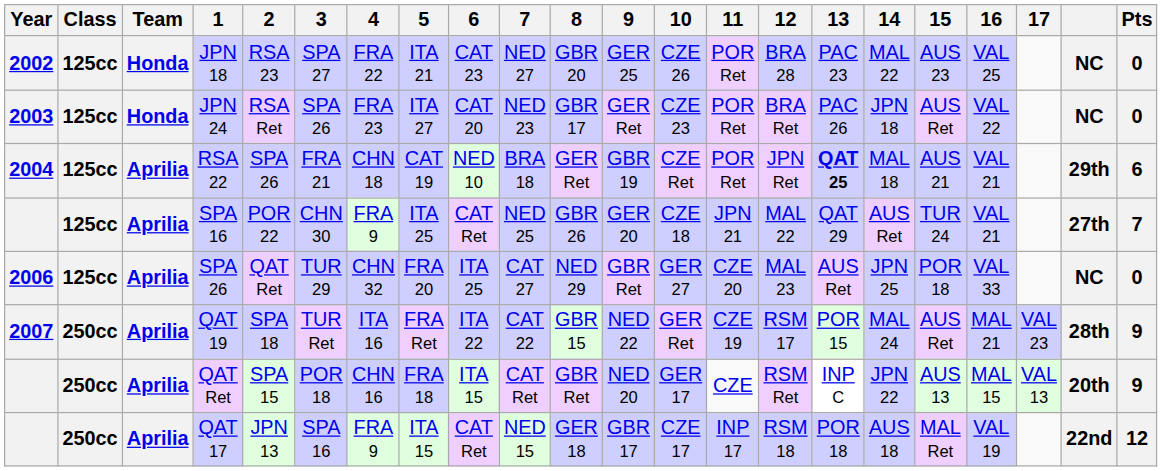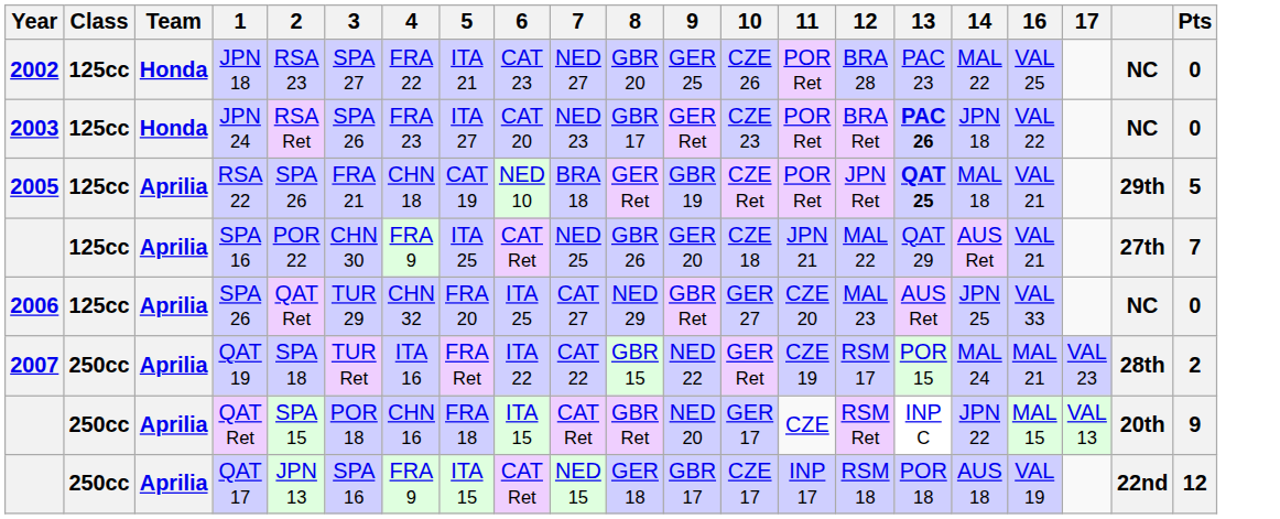 <table class="wikitable" style="text-align:center;">
 <tr>
 <th>Year</th>
 <th>Class</th>
 <th>Team</th>
 <th>1</th>
 <th>2</th>
 <th>3</th>
 <th>4</th>
 <th>5</th>
 <th>6</th>
 <th>7</th>
 <th>8</th>
 <th>9</th>
 <th>10</th>
 <th>11</th>
 <th>12</th>
 <th>13</th>
 <th>14</th>
-<th>15</th>
 <th>16</th>
 <th>17</th>
 <th></th>
 <th>Pts</th>
 </tr>
 <tr>
 <th align="left"><a href='#'>2002</a></th>
 <th align="left">125cc</th>
 <th align="left"><a href='#'>Honda</a></th>
 <td style="background:#CFCFFF;"><a href='#'>JPN</a><br><small>18</small></td>
 <td style="background:#CFCFFF;"><a href='#'>RSA</a><br><small>23</small></td>
 <td style="background:#CFCFFF;"><a href='#'>SPA</a><br><small>27</small></td>
 <td style="background:#CFCFFF;"><a href='#'>FRA</a><br><small>22</small></td>
 <td style="background:#CFCFFF;"><a href='#'>ITA</a><br><small>21</small></td>
 <td style="background:#CFCFFF;"><a href='#'>CAT</a><br><small>23</small></td>
 <td style="background:#CFCFFF;"><a href='#'>NED</a><br><small>27</small></td>
 <td style="background:#CFCFFF;"><a href='#'>GBR</a><br><small>20</small></td>
 <td style="background:#CFCFFF;"><a href='#'>GER</a><br><small>25</small></td>
 <td style="background:#CFCFFF;"><a href='#'>CZE</a><br><small>26</small></td>
 <td style="background:#EFCFFF;"><a href='#'>POR</a><br><small>Ret</small></td>
 <td style="background:#CFCFFF;"><a href='#'>BRA</a><br><small>28</small></td>
 <td style="background:#CFCFFF;"><a href='#'>PAC</a><br><small>23</small></td>
 <td style="background:#CFCFFF;"><a href='#'>MAL</a><br><small>22</small></td>
-<td style="background:#CFCFFF;"><a href='#'>AUS</a><br><small>23</small></td>
 <td style="background:#CFCFFF;"><a href='#'>VAL</a><br><small>25</small></td>
 <td></td>
 <th>NC</th>
 <th>0</th>
 </tr>
 <tr>
 <th align="left"><a href='#'>2003</a></th>
 <th align="left">125cc</th>
 <th align="left"><a href='#'>Honda</a></th>
 <td style="background:#CFCFFF;"><a href='#'>JPN</a><br><small>24</small></td>
 <td style="background:#EFCFFF;"><a href='#'>RSA</a><br><small>Ret</small></td>
 <td style="background:#CFCFFF;"><a href='#'>SPA</a><br><small>26</small></td>
 <td style="background:#CFCFFF;"><a href='#'>FRA</a><br><small>23</small></td>
 <td style="background:#CFCFFF;"><a href='#'>ITA</a><br><small>27</small></td>
 <td style="background:#CFCFFF;"><a href='#'>CAT</a><br><small>20</small></td>
 <td style="background:#CFCFFF;"><a href='#'>NED</a><br><small>23</small></td>
 <td style="background:#CFCFFF;"><a href='#'>GBR</a><br><small>17</small></td>
 <td style="background:#EFCFFF;"><a href='#'>GER</a><br><small>Ret</small></td>
 <td style="background:#CFCFFF;"><a href='#'>CZE</a><br><small>23</small></td>
 <td style="background:#EFCFFF;"><a href='#'>POR</a><br><small>Ret</small></td>
 <td style="background:#EFCFFF;"><a href='#'>BRA</a><br><small>Ret</small></td>
-<td style="background:#CFCFFF;"><a href='#'>PAC</a><br><small>26</small></td>
+<td style="background:#CFCFFF;"><strong><a href='#'>PAC</a><br><small>26</small></strong></td>
 <td style="background:#CFCFFF;"><a href='#'>JPN</a><br><small>18</small></td>
-<td style="background:#EFCFFF;"><a href='#'>AUS</a><br><small>Ret</small></td>
 <td style="background:#CFCFFF;"><a href='#'>VAL</a><br><small>22</small></td>
 <td></td>
 <th>NC</th>
 <th>0</th>
 </tr>
 <tr>
-<th align="left"><a href='#'>2004</a></th>
+<th align="left"><a href='#'>2005</a></th>
 <th align="left">125cc</th>
 <th align="left"><a href='#'>Aprilia</a></th>
 <td style="background:#CFCFFF;"><a href='#'>RSA</a><br><small>22</small></td>
 <td style="background:#CFCFFF;"><a href='#'>SPA</a><br><small>26</small></td>
 <td style="background:#CFCFFF;"><a href='#'>FRA</a><br><small>21</small></td>
 <td style="background:#CFCFFF;"><a href='#'>CHN</a><br><small>18</small></td>
 <td style="background:#CFCFFF;"><a href='#'>CAT</a><br><small>19</small></td>
 <td style="background:#DFFFDF;"><a href='#'>NED</a><br><small>10</small></td>
 <td style="background:#CFCFFF;"><a href='#'>BRA</a><br><small>18</small></td>
 <td style="background:#EFCFFF;"><a href='#'>GER</a><br><small>Ret</small></td>
 <td style="background:#CFCFFF;"><a href='#'>GBR</a><br><small>19</small></td>
 <td style="background:#EFCFFF;"><a href='#'>CZE</a><br><small>Ret</small></td>
 <td style="background:#EFCFFF;"><a href='#'>POR</a><br><small>Ret</small></td>
 <td style="background:#EFCFFF;"><a href='#'>JPN</a><br><small>Ret</small></td>
 <td style="background:#CFCFFF;"><strong><a href='#'>QAT</a><br><small>25</small></strong></td>
 <td style="background:#CFCFFF;"><a href='#'>MAL</a><br><small>18</small></td>
-<td style="background:#CFCFFF;"><a href='#'>AUS</a><br><small>21</small></td>
 <td style="background:#CFCFFF;"><a href='#'>VAL</a><br><small>21</small></td>
 <td></td>
 <th>29th</th>
-<th>6</th>
+<th>5</th>
 </tr>
 <tr>
 <th align="left"></th>
 <th align="left">125cc</th>
 <th align="left"><a href='#'>Aprilia</a></th>
 <td style="background:#CFCFFF;"><a href='#'>SPA</a><br><small>16</small></td>
 <td style="background:#CFCFFF;"><a href='#'>POR</a><br><small>22</small></td>
 <td style="background:#CFCFFF;"><a href='#'>CHN</a><br><small>30</small></td>
 <td style="background:#DFFFDF;"><a href='#'>FRA</a><br><small>9</small></td>
 <td style="background:#CFCFFF;"><a href='#'>ITA</a><br><small>25</small></td>
 <td style="background:#EFCFFF;"><a href='#'>CAT</a><br><small>Ret</small></td>
 <td style="background:#CFCFFF;"><a href='#'>NED</a><br><small>25</small></td>
 <td style="background:#CFCFFF;"><a href='#'>GBR</a><br><small>26</small></td>
 <td style="background:#CFCFFF;"><a href='#'>GER</a><br><small>20</small></td>
 <td style="background:#CFCFFF;"><a href='#'>CZE</a><br><small>18</small></td>
 <td style="background:#CFCFFF;"><a href='#'>JPN</a><br><small>21</small></td>
 <td style="background:#CFCFFF;"><a href='#'>MAL</a><br><small>22</small></td>
 <td style="background:#CFCFFF;"><a href='#'>QAT</a><br><small>29</small></td>
 <td style="background:#EFCFFF;"><a href='#'>AUS</a><br><small>Ret</small></td>
-<td style="background:#CFCFFF;"><a href='#'>TUR</a><br><small>24</small></td>
 <td style="background:#CFCFFF;"><a href='#'>VAL</a><br><small>21</small></td>
 <td></td>
 <th>27th</th>
 <th>7</th>
 </tr>
 <tr>
 <th align="left"><a href='#'>2006</a></th>
 <th align="left">125cc</th>
 <th align="left"><a href='#'>Aprilia</a></th>
 <td style="background:#CFCFFF;"><a href='#'>SPA</a><br><small>26</small></td>
 <td style="background:#EFCFFF;"><a href='#'>QAT</a><br><small>Ret</small></td>
 <td style="background:#CFCFFF;"><a href='#'>TUR</a><br><small>29</small></td>
 <td style="background:#CFCFFF;"><a href='#'>CHN</a><br><small>32</small></td>
 <td style="background:#CFCFFF;"><a href='#'>FRA</a><br><small>20</small></td>
 <td style="background:#CFCFFF;"><a href='#'>ITA</a><br><small>25</small></td>
 <td style="background:#CFCFFF;"><a href='#'>CAT</a><br><small>27</small></td>
 <td style="background:#CFCFFF;"><a href='#'>NED</a><br><small>29</small></td>
 <td style="background:#EFCFFF;"><a href='#'>GBR</a><br><small>Ret</small></td>
 <td style="background:#CFCFFF;"><a href='#'>GER</a><br><small>27</small></td>
 <td style="background:#CFCFFF;"><a href='#'>CZE</a><br><small>20</small></td>
 <td style="background:#CFCFFF;"><a href='#'>MAL</a><br><small>23</small></td>
 <td style="background:#EFCFFF;"><a href='#'>AUS</a><br><small>Ret</small></td>
 <td style="background:#CFCFFF;"><a href='#'>JPN</a><br><small>25</small></td>
-<td style="background:#CFCFFF;"><a href='#'>POR</a><br><small>18</small></td>
 <td style="background:#CFCFFF;"><a href='#'>VAL</a><br><small>33</small></td>
 <td></td>
 <th>NC</th>
 <th>0</th>
 </tr>
 <tr>
 <th align="left"><a href='#'>2007</a></th>
 <th align="left">250cc</th>
 <th align="left"><a href='#'>Aprilia</a></th>
 <td style="background:#CFCFFF;"><a href='#'>QAT</a><br><small>19</small></td>
 <td style="background:#CFCFFF;"><a href='#'>SPA</a><br><small>18</small></td>
 <td style="background:#EFCFFF;"><a href='#'>TUR</a><br><small>Ret</small></td>
 <td style="background:#CFCFFF;"><a href='#'>ITA</a><br><small>16</small></td>
 <td style="background:#EFCFFF;"><a href='#'>FRA</a><br><small>Ret</small></td>
 <td style="background:#CFCFFF;"><a href='#'>ITA</a><br><small>22</small></td>
 <td style="background:#CFCFFF;"><a href='#'>CAT</a><br><small>22</small></td>
 <td style="background:#DFFFDF;"><a href='#'>GBR</a><br><small>15</small></td>
 <td style="background:#CFCFFF;"><a href='#'>NED</a><br><small>22</small></td>
 <td style="background:#EFCFFF;"><a href='#'>GER</a><br><small>Ret</small></td>
 <td style="background:#CFCFFF;"><a href='#'>CZE</a><br><small>19</small></td>
 <td style="background:#CFCFFF;"><a href='#'>RSM</a><br><small>17</small></td>
 <td style="background:#DFFFDF;"><a href='#'>POR</a><br><small>15</small></td>
 <td style="background:#CFCFFF;"><a href='#'>MAL</a><br><small>24</small></td>
-<td style="background:#EFCFFF;"><a href='#'>AUS</a><br><small>Ret</small></td>
 <td style="background:#CFCFFF;"><a href='#'>MAL</a><br><small>21</small></td>
 <td style="background:#CFCFFF;"><a href='#'>VAL</a><br><small>23</small></td>
 <th>28th</th>
-<th>9</th>
+<th>2</th>
 </tr>
 <tr>
 <th align="left"></th>
 <th align="left">250cc</th>
 <th align="left"><a href='#'>Aprilia</a></th>
 <td style="background:#EFCFFF;"><a href='#'>QAT</a><br><small>Ret</small></td>
 <td style="background:#DFFFDF;"><a href='#'>SPA</a><br><small>15</small></td>
 <td style="background:#CFCFFF;"><a href='#'>POR</a><br><small>18</small></td>
 <td style="background:#CFCFFF;"><a href='#'>CHN</a><br><small>16</small></td>
 <td style="background:#CFCFFF;"><a href='#'>FRA</a><br><small>18</small></td>
 <td style="background:#DFFFDF;"><a href='#'>ITA</a><br><small>15</small></td>
 <td style="background:#EFCFFF;"><a href='#'>CAT</a><br><small>Ret</small></td>
 <td style="background:#EFCFFF;"><a href='#'>GBR</a><br><small>Ret</small></td>
 <td style="background:#CFCFFF;"><a href='#'>NED</a><br><small>20</small></td>
 <td style="background:#CFCFFF;"><a href='#'>GER</a><br><small>17</small></td>
 <td><a href='#'>CZE</a><br><small></small></td>
 <td style="background:#EFCFFF;"><a href='#'>RSM</a><br><small>Ret</small></td>
 <td style="background:#FFFFFF;"><a href='#'>INP</a><br><small>C</small></td>
 <td style="background:#CFCFFF;"><a href='#'>JPN</a><br><small>22</small></td>
-<td style="background:#DFFFDF;"><a href='#'>AUS</a><br><small>13</small></td>
 <td style="background:#DFFFDF;"><a href='#'>MAL</a><br><small>15</small></td>
 <td style="background:#DFFFDF;"><a href='#'>VAL</a><br><small>13</small></td>
 <th>20th</th>
 <th>9</th>
 </tr>
 <tr>
 <th align="left"></th>
 <th align="left">250cc</th>
 <th align="left"><a href='#'>Aprilia</a></th>
 <td style="background:#CFCFFF;"><a href='#'>QAT</a><br><small>17</small></td>
 <td style="background:#DFFFDF;"><a href='#'>JPN</a><br><small>13</small></td>
 <td style="background:#CFCFFF;"><a href='#'>SPA</a><br><small>16</small></td>
 <td style="background:#DFFFDF;"><a href='#'>FRA</a><br><small>9</small></td>
 <td style="background:#DFFFDF;"><a href='#'>ITA</a><br><small>15</small></td>
 <td style="background:#EFCFFF;"><a href='#'>CAT</a><br><small>Ret</small></td>
 <td style="background:#DFFFDF;"><a href='#'>NED</a><br><small>15</small></td>
 <td style="background:#CFCFFF;"><a href='#'>GER</a><br><small>18</small></td>
 <td style="background:#CFCFFF;"><a href='#'>GBR</a><br><small>17</small></td>
 <td style="background:#CFCFFF;"><a href='#'>CZE</a><br><small>17</small></td>
 <td style="background:#CFCFFF;"><a href='#'>INP</a><br><small>17</small></td>
 <td style="background:#CFCFFF;"><a href='#'>RSM</a><br><small>18</small></td>
 <td style="background:#CFCFFF;"><a href='#'>POR</a><br><small>18</small></td>
 <td style="background:#CFCFFF;"><a href='#'>AUS</a><br><small>18</small></td>
-<td style="background:#EFCFFF;"><a href='#'>MAL</a><br><small>Ret</small></td>
 <td style="background:#CFCFFF;"><a href='#'>VAL</a><br><small>19</small></td>
 <td></td>
 <th>22nd</th>
 <th>12</th>
 </tr>
 </table>
